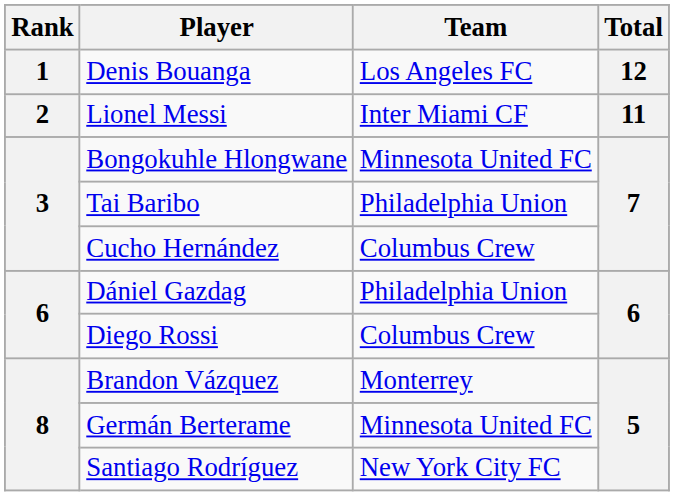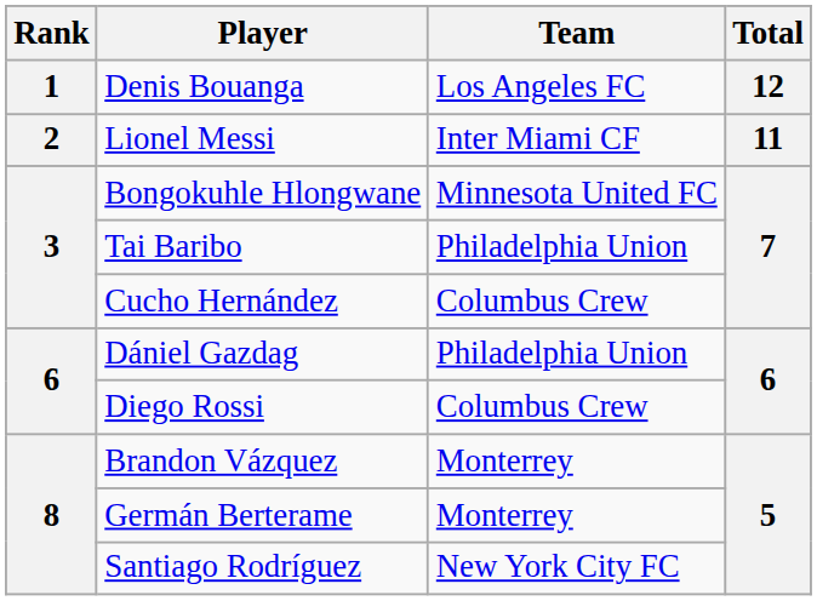 <table class="wikitable" style="text-align:center; font-size:90%">
 <tr>
 <th>Rank</th>
 <th>Player</th>
 <th>Team</th>
 <th>Total</th>
 </tr>
 <tr>
 <th>1</th>
 <td align=left> <a href='#'>Denis Bouanga</a></td>
 <td align=left> <a href='#'>Los Angeles FC</a></td>
 <th>12</th>
 </tr>
 <tr>
 <th>2</th>
 <td align=left> <a href='#'>Lionel Messi</a></td>
 <td align=left> <a href='#'>Inter Miami CF</a></td>
 <th>11</th>
 </tr>
 <tr>
 <th rowspan=3>3</th>
 <td align=left> <a href='#'>Bongokuhle Hlongwane</a></td>
 <td align=left> <a href='#'>Minnesota United FC</a></td>
 <th rowspan=3>7</th>
 </tr>
 <tr>
 <td align=left> <a href='#'>Tai Baribo</a></td>
 <td align=left> <a href='#'>Philadelphia Union</a></td>
 </tr>
 <tr>
 <td align=left> <a href='#'>Cucho Hernández</a></td>
 <td align=left> <a href='#'>Columbus Crew</a></td>
 </tr>
 <tr>
 <th rowspan=2>6</th>
 <td align=left> <a href='#'>Dániel Gazdag</a></td>
 <td align=left> <a href='#'>Philadelphia Union</a></td>
 <th rowspan=2>6</th>
 </tr>
 <tr>
 <td align=left> <a href='#'>Diego Rossi</a></td>
 <td align=left> <a href='#'>Columbus Crew</a></td>
 </tr>
 <tr>
 <th rowspan=3>8</th>
 <td align=left> <a href='#'>Brandon Vázquez</a></td>
 <td align=left> <a href='#'>Monterrey</a></td>
 <th rowspan=3>5</th>
 </tr>
 <tr>
 <td align=left> <a href='#'>Germán Berterame</a></td>
-<td align=left> <a href='#'>Minnesota United FC</a></td>
+<td align=left> <a href='#'>Monterrey</a></td>
 </tr>
 <tr>
 <td align=left> <a href='#'>Santiago Rodríguez</a></td>
 <td align=left> <a href='#'>New York City FC</a></td>
 </tr>
 </table>
